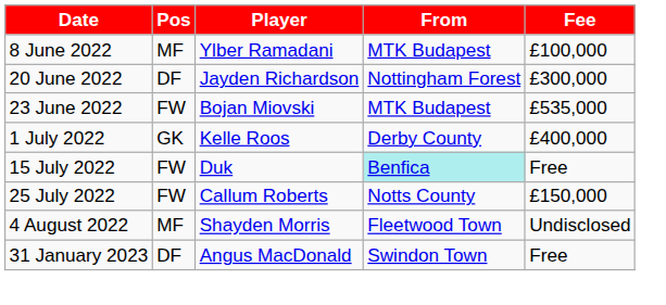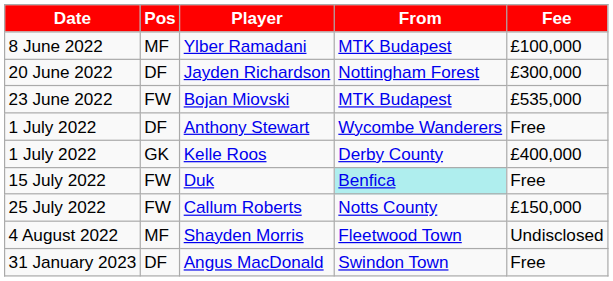 <table class="wikitable" style="text-align:center; font-size:90%; text-align:left">
 <tr>
 <th style="background:#f00; color:#FFFFFF;" scope="col"><strong>Date</strong></th>
 <th style="background:#f00; color:#FFFFFF;" scope="col"><strong>Pos</strong></th>
 <th style="background:#f00; color:#FFFFFF;" scope="col"><strong>Player</strong></th>
 <th style="background:#f00; color:#FFFFFF;" scope="col"><strong>From</strong></th>
 <th style="background:#f00; color:#FFFFFF;" scope="col"><strong>Fee</strong></th>
 </tr>
 <tr>
 <td>8 June 2022</td>
 <td>MF</td>
 <td> <a href='#'>Ylber Ramadani</a></td>
 <td> <a href='#'>MTK Budapest</a></td>
 <td>£100,000</td>
 </tr>
 <tr>
 <td>20 June 2022</td>
 <td>DF</td>
 <td> <a href='#'>Jayden Richardson</a></td>
 <td> <a href='#'>Nottingham Forest</a></td>
 <td>£300,000</td>
 </tr>
 <tr>
 <td>23 June 2022</td>
 <td>FW</td>
 <td> <a href='#'>Bojan Miovski</a></td>
 <td> <a href='#'>MTK Budapest</a></td>
 <td>£535,000</td>
+</tr>
+<tr>
+<td>1 July 2022</td>
+<td>DF</td>
+<td> <a href='#'>Anthony Stewart</a></td>
+<td> <a href='#'>Wycombe Wanderers</a></td>
+<td>Free</td>
 </tr>
 <tr>
 <td>1 July 2022</td>
 <td>GK</td>
 <td> <a href='#'>Kelle Roos</a></td>
 <td> <a href='#'>Derby County</a></td>
 <td>£400,000 </td>
 </tr>
 <tr>
 <td>15 July 2022</td>
 <td>FW</td>
 <td> <a href='#'>Duk</a></td>
 <td style="background: paleturquoise;"> <a href='#'>Benfica</a></td>
 <td>Free</td>
 </tr>
 <tr>
 <td>25 July 2022</td>
 <td>FW</td>
 <td> <a href='#'>Callum Roberts</a></td>
 <td> <a href='#'>Notts County</a></td>
 <td>£150,000 </td>
 </tr>
 <tr>
 <td>4 August 2022</td>
 <td>MF</td>
 <td> <a href='#'>Shayden Morris</a></td>
 <td> <a href='#'>Fleetwood Town</a></td>
 <td>Undisclosed </td>
 </tr>
 <tr>
 <td>31 January 2023</td>
 <td>DF</td>
 <td> <a href='#'>Angus MacDonald</a></td>
 <td> <a href='#'>Swindon Town</a></td>
 <td>Free </td>
 </tr>
 </table>
